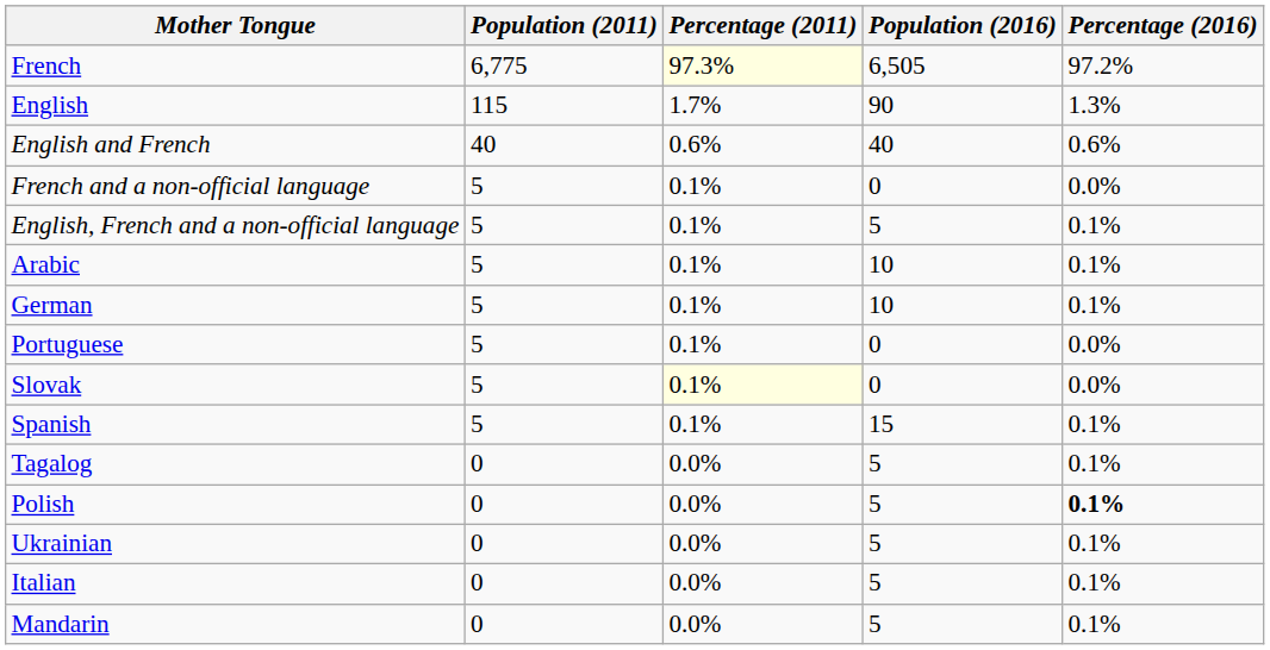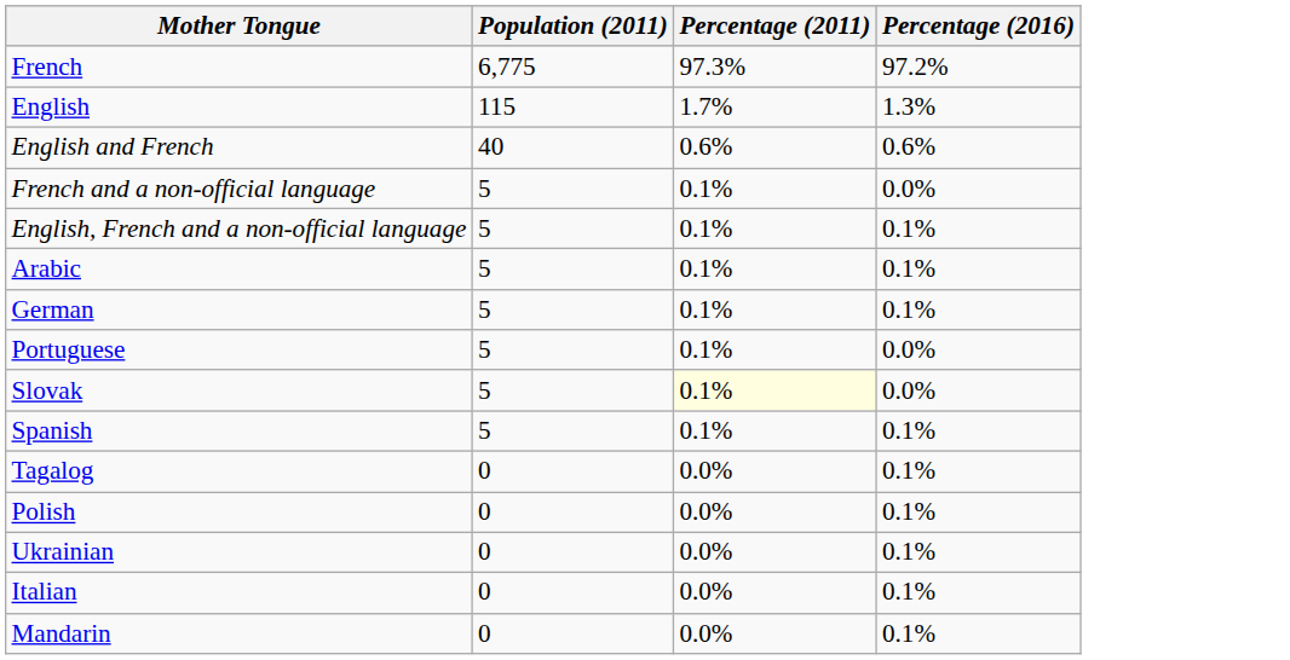 <table class="wikitable" align="left">
 <tr bgcolor="#CCCCCC">
 <th><em>Mother Tongue</em></th>
 <th><em>Population (2011)</em></th>
 <th><em>Percentage (2011)</em></th>
-<th><em>Population (2016)</em></th>
 <th><em>Percentage (2016)</em></th>
 </tr>
 <tr>
 <td><a href='#'>French</a></td>
 <td>6,775</td>
-<td style="background: lightyellow;">97.3%</td>
-<td>6,505</td>
+<td>97.3%</td>
 <td>97.2%</td>
 </tr>
 <tr>
 <td><a href='#'>English</a></td>
 <td>115</td>
 <td>1.7%</td>
-<td>90</td>
 <td>1.3%</td>
 </tr>
 <tr>
 <td><em>English and French</em></td>
 <td>40</td>
 <td>0.6%</td>
-<td>40</td>
 <td>0.6%</td>
 </tr>
 <tr>
 <td><em>French and a non-official language</em></td>
 <td>5</td>
 <td>0.1%</td>
-<td>0</td>
 <td>0.0%</td>
 </tr>
 <tr>
 <td><em>English, French and a non-official language</em></td>
 <td>5</td>
 <td>0.1%</td>
-<td>5</td>
 <td>0.1%</td>
 </tr>
 <tr>
 <td><a href='#'>Arabic</a></td>
 <td>5</td>
 <td>0.1%</td>
-<td>10</td>
 <td>0.1%</td>
 </tr>
 <tr>
 <td><a href='#'>German</a></td>
 <td>5</td>
 <td>0.1%</td>
-<td>10</td>
 <td>0.1%</td>
 </tr>
 <tr>
 <td><a href='#'>Portuguese</a></td>
 <td>5</td>
 <td>0.1%</td>
-<td>0</td>
 <td>0.0%</td>
 </tr>
 <tr>
 <td><a href='#'>Slovak</a></td>
 <td>5</td>
 <td style="background: lightyellow;">0.1%</td>
-<td>0</td>
 <td>0.0%</td>
 </tr>
 <tr>
 <td><a href='#'>Spanish</a></td>
 <td>5</td>
 <td>0.1%</td>
-<td>15</td>
 <td>0.1%</td>
 </tr>
 <tr>
 <td><a href='#'>Tagalog</a></td>
 <td>0</td>
 <td>0.0%</td>
-<td>5</td>
 <td>0.1%</td>
 </tr>
 <tr>
 <td><a href='#'>Polish</a></td>
 <td>0</td>
 <td>0.0%</td>
-<td>5</td>
-<td><strong>0.1%</strong></td>
+<td>0.1%</td>
 </tr>
 <tr>
 <td><a href='#'>Ukrainian</a></td>
 <td>0</td>
 <td>0.0%</td>
-<td>5</td>
 <td>0.1%</td>
 </tr>
 <tr>
 <td><a href='#'>Italian</a></td>
 <td>0</td>
 <td>0.0%</td>
-<td>5</td>
 <td>0.1%</td>
 </tr>
 <tr>
 <td><a href='#'>Mandarin</a></td>
 <td>0</td>
 <td>0.0%</td>
-<td>5</td>
 <td>0.1%</td>
 </tr>
 </table>
